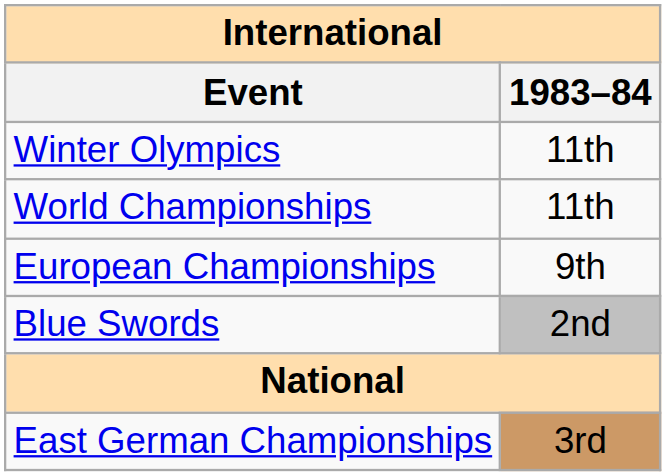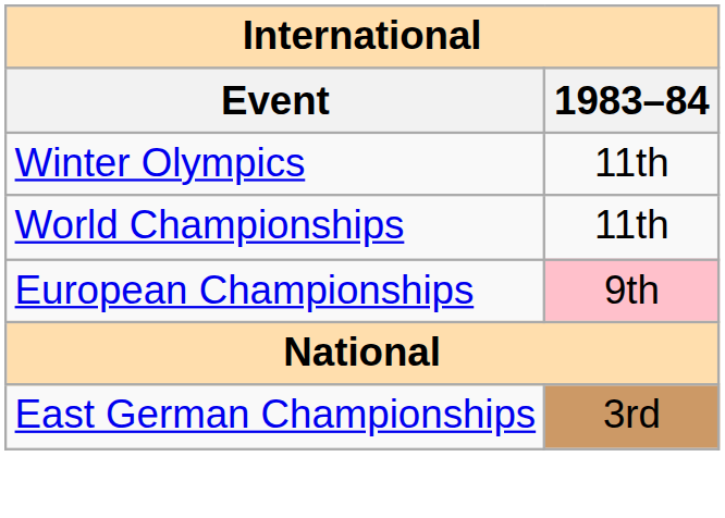 <table class="wikitable" style="text-align:center">
 <tr>
 <th style="background-color: #ffdead; " colspan=2 align=center>International</th>
 </tr>
 <tr>
 <th>Event</th>
 <th>1983–84</th>
 </tr>
 <tr>
 <td align=left><a href='#'>Winter Olympics</a></td>
 <td>11th</td>
 </tr>
 <tr>
 <td align=left><a href='#'>World Championships</a></td>
 <td>11th</td>
 </tr>
 <tr>
 <td align=left><a href='#'>European Championships</a></td>
-<td>9th</td>
-</tr>
-<tr>
-<td align=left><a href='#'>Blue Swords</a></td>
-<td bgcolor=silver>2nd</td>
+<td style="background: pink;">9th</td>
 </tr>
 <tr>
 <th style="background-color: #ffdead; " colspan=2 align=center>National</th>
 </tr>
 <tr>
 <td align=left><a href='#'>East German Championships</a></td>
 <td bgcolor=cc9966>3rd</td>
 </tr>
 </table>
